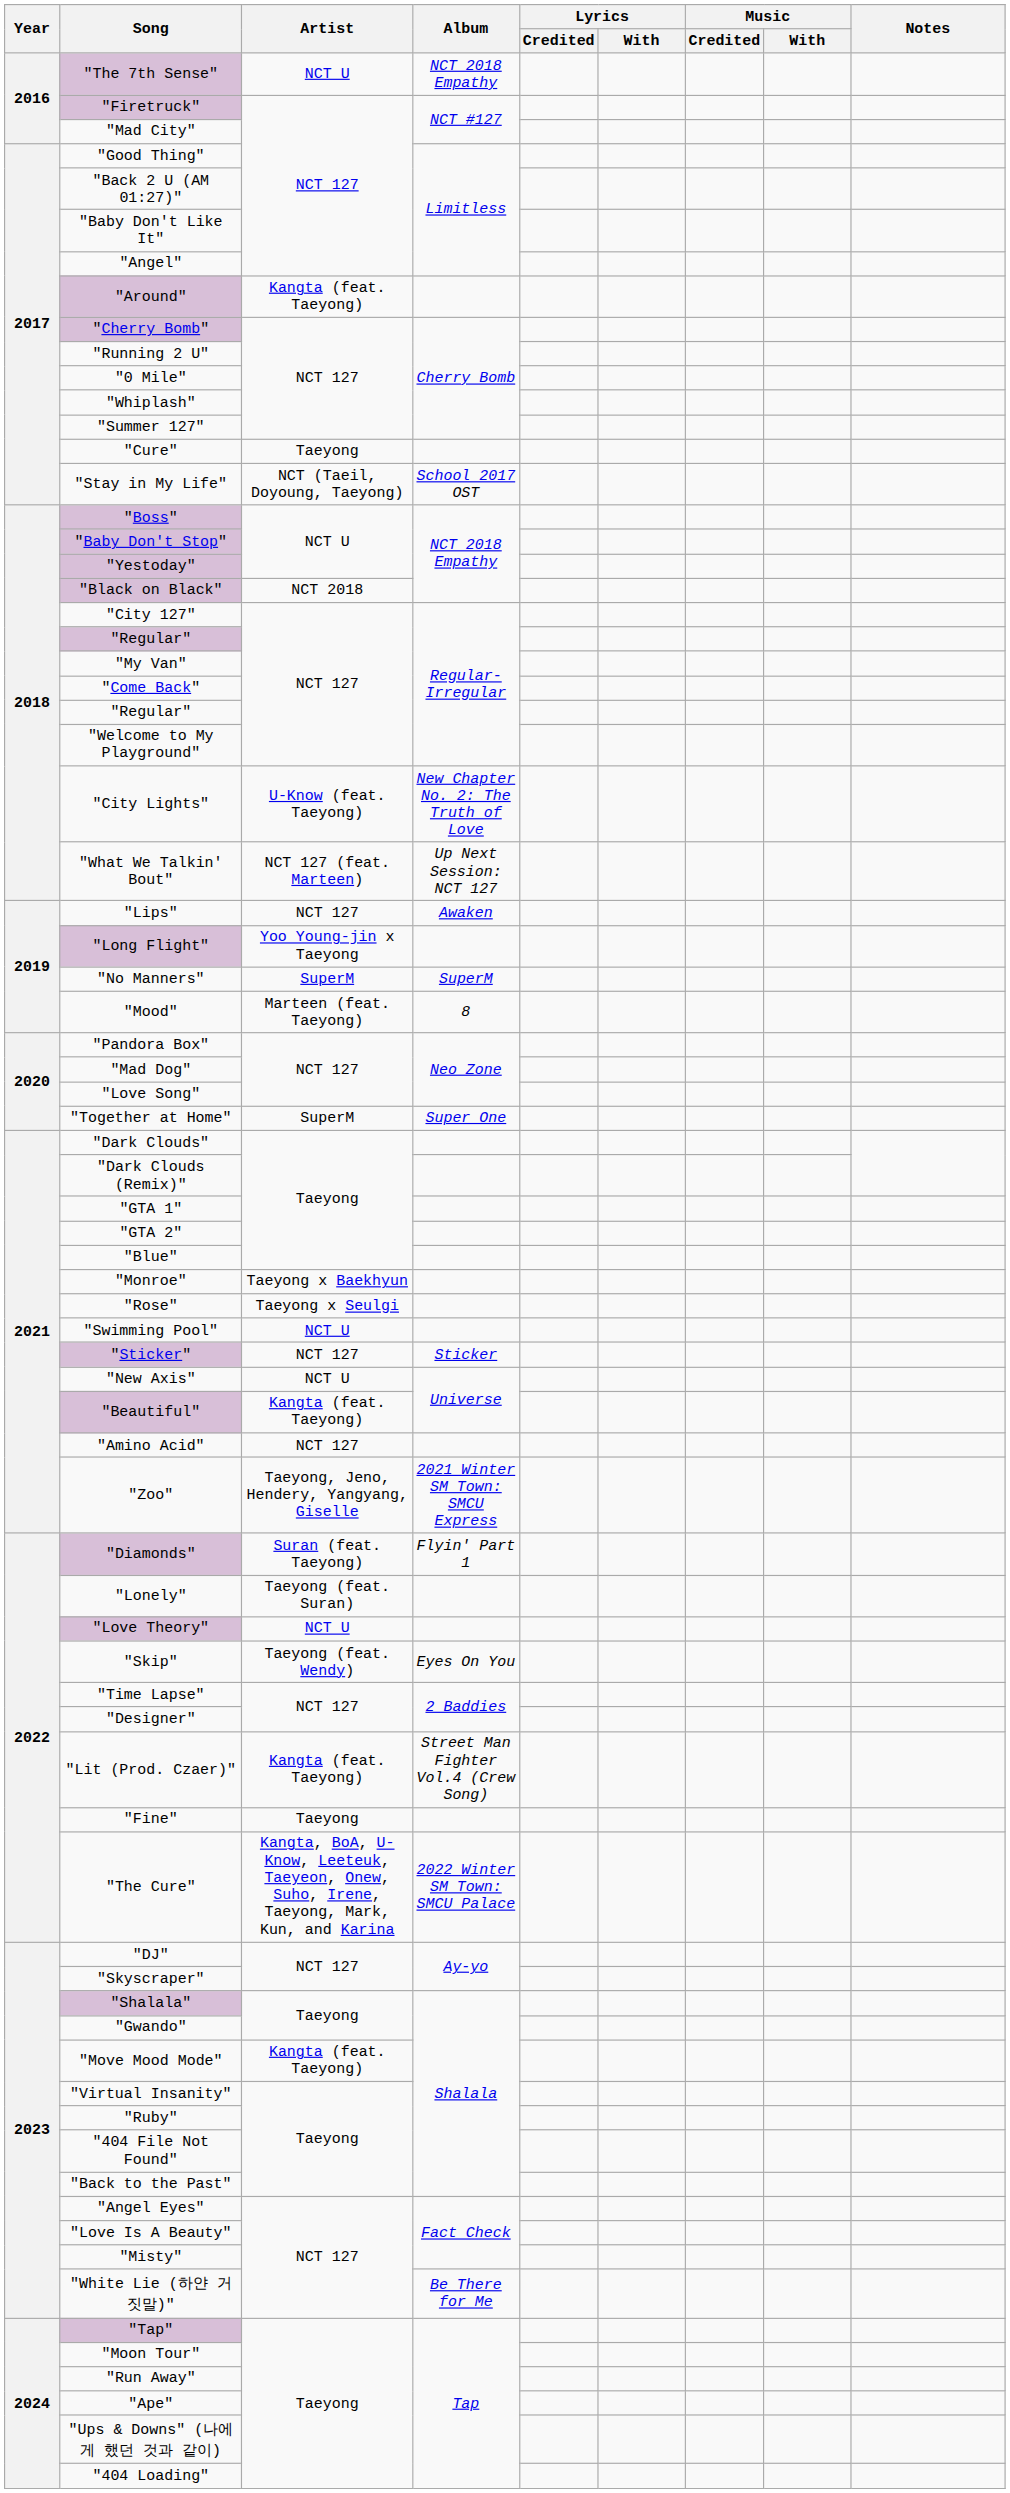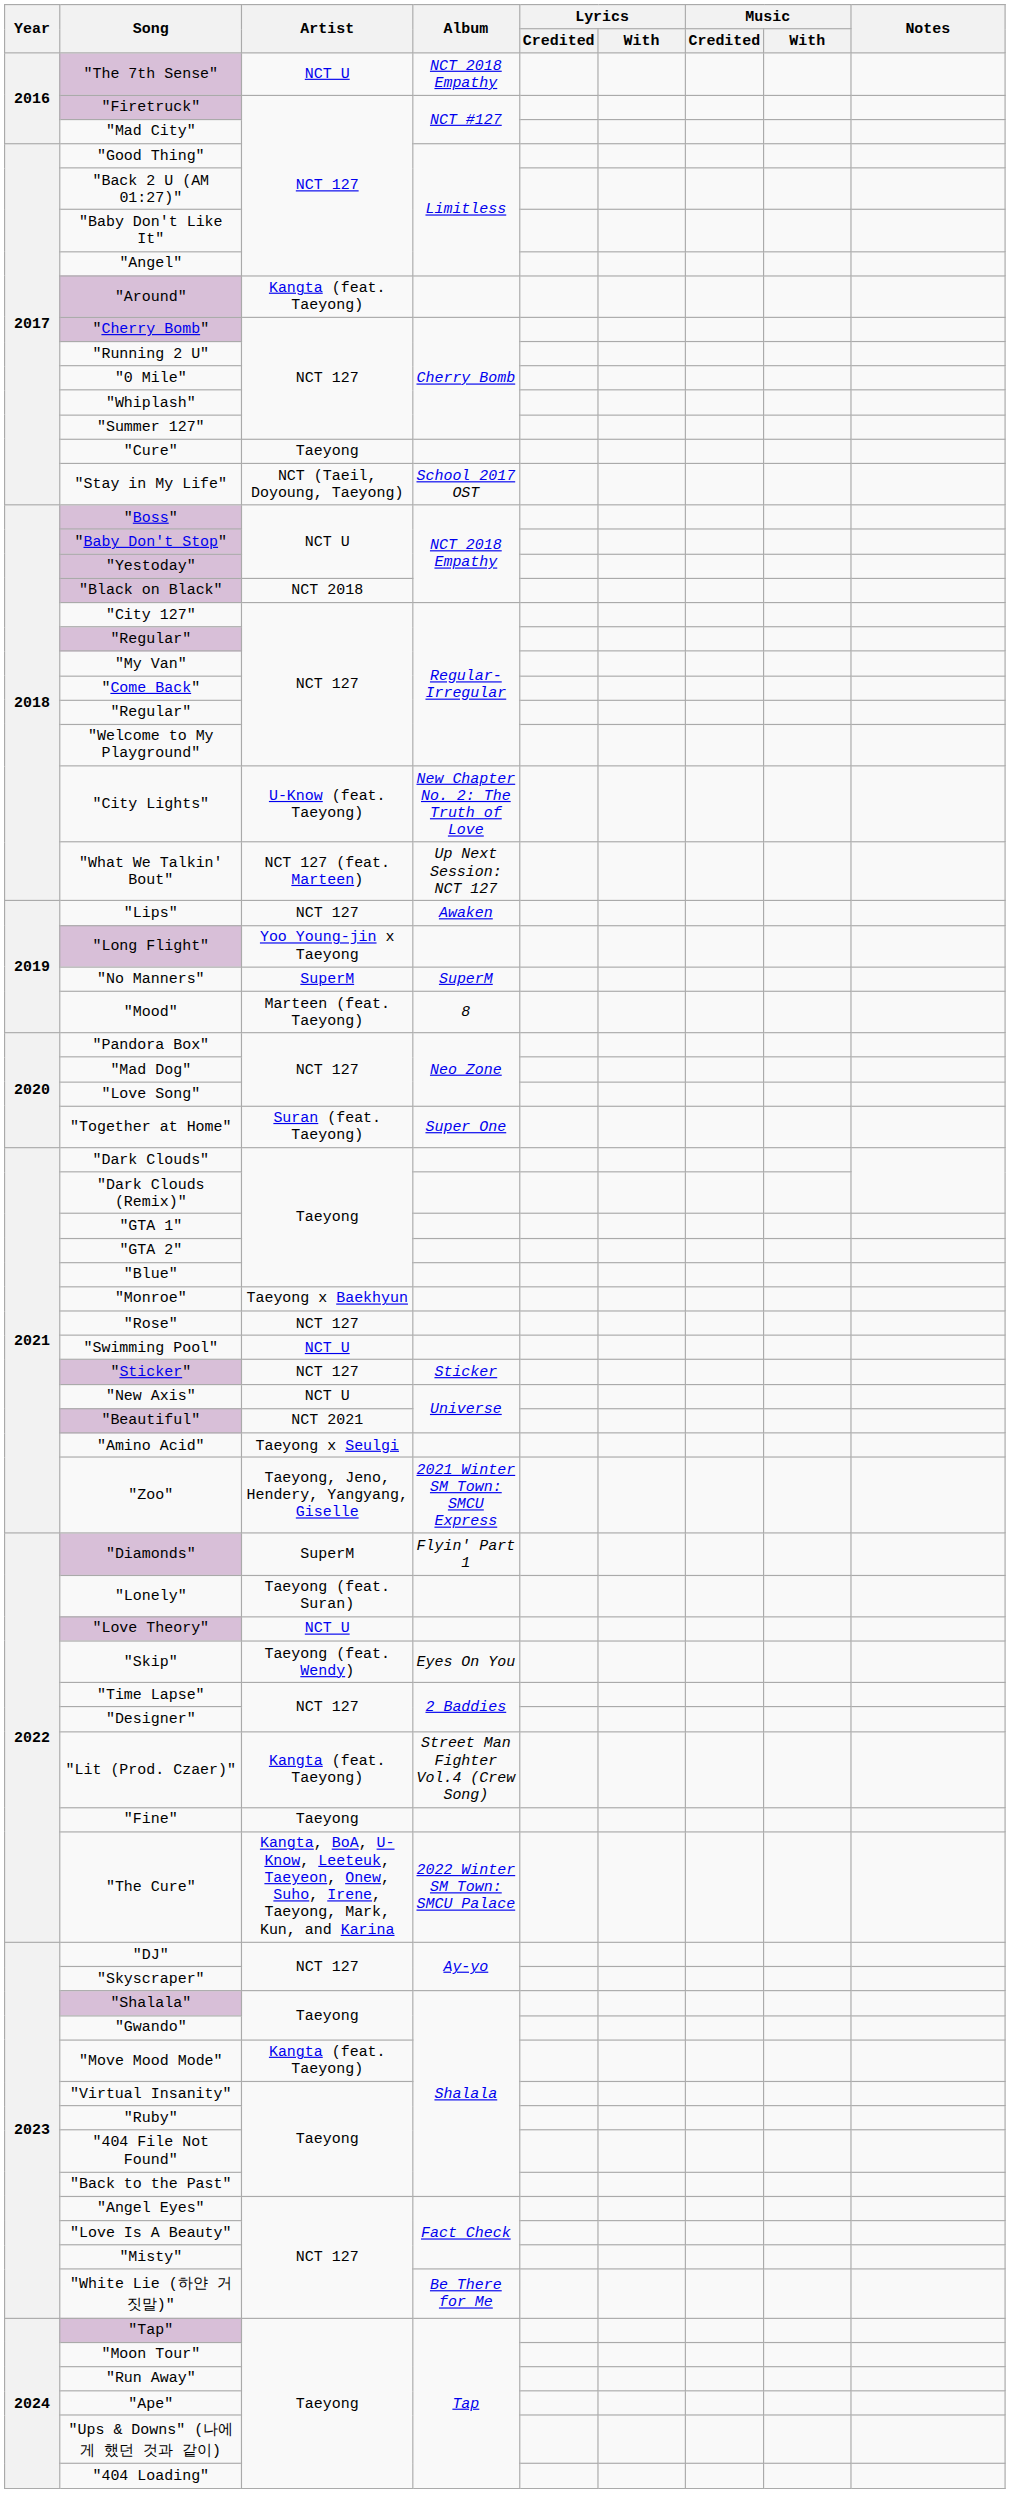 <table class="wikitable plainrowheaders sortable" style="text-align:center">
 <tr>
 <th rowspan="2" width=50px>Year</th>
 <th rowspan="2" width=200px>Song</th>
 <th rowspan="2" width=200px>Artist</th>
 <th rowspan="2" width=100px>Album</th>
 <th colspan="2">Lyrics</th>
 <th colspan="2">Music</th>
 <th rowspan="2" width=200px class="unsortable">Notes</th>
 </tr>
 <tr>
 <th width=50px>Credited</th>
 <th width=100px class="unsortable">With</th>
 <th width=50px>Credited</th>
 <th width=100px class="unsortable">With</th>
 </tr>
 <tr>
 <th scope="row" rowspan="3">2016</th>
 <td style="background-color:#D8BFD8">"The 7th Sense" </td>
 <td><a href='#'>NCT U</a></td>
 <td><em><a href='#'>NCT 2018 Empathy</a></em></td>
 <td></td>
 <td></td>
 <td></td>
 <td></td>
 <td></td>
 </tr>
 <tr>
 <td style="background-color:#D8BFD8">"Firetruck" </td>
 <td rowspan="6"><a href='#'>NCT 127</a></td>
 <td rowspan="2"><a href='#'><em>NCT #127</em></a></td>
 <td></td>
 <td></td>
 <td></td>
 <td></td>
 <td></td>
 </tr>
 <tr>
 <td>"Mad City"</td>
 <td></td>
 <td></td>
 <td></td>
 <td></td>
 <td></td>
 </tr>
 <tr>
 <th scope="row" rowspan="12">2017</th>
 <td>"Good Thing"</td>
 <td rowspan="4"><a href='#'><em>Limitless</em></a></td>
 <td></td>
 <td></td>
 <td></td>
 <td></td>
 <td></td>
 </tr>
 <tr>
 <td>"Back 2 U (AM 01:27)"</td>
 <td></td>
 <td></td>
 <td></td>
 <td></td>
 <td></td>
 </tr>
 <tr>
 <td>"Baby Don't Like It"</td>
 <td></td>
 <td></td>
 <td></td>
 <td></td>
 <td></td>
 </tr>
 <tr>
 <td>"Angel"</td>
 <td></td>
 <td></td>
 <td></td>
 <td></td>
 <td></td>
 </tr>
 <tr>
 <td style="background-color:#D8BFD8">"Around" </td>
 <td><a href='#'>Kangta</a> (feat. Taeyong)</td>
 <td></td>
 <td></td>
 <td></td>
 <td></td>
 <td></td>
 <td></td>
 </tr>
 <tr>
 <td style="background-color:#D8BFD8">"<a href='#'>Cherry Bomb</a>" </td>
 <td rowspan="5">NCT 127</td>
 <td rowspan="5"><em><a href='#'>Cherry Bomb</a></em></td>
 <td></td>
 <td></td>
 <td></td>
 <td></td>
 <td></td>
 </tr>
 <tr>
 <td>"Running 2 U"</td>
 <td></td>
 <td></td>
 <td></td>
 <td></td>
 <td></td>
 </tr>
 <tr>
 <td>"0 Mile"</td>
 <td></td>
 <td></td>
 <td></td>
 <td></td>
 <td></td>
 </tr>
 <tr>
 <td>"Whiplash"</td>
 <td></td>
 <td></td>
 <td></td>
 <td></td>
 <td></td>
 </tr>
 <tr>
 <td>"Summer 127"</td>
 <td></td>
 <td></td>
 <td></td>
 <td></td>
 <td></td>
 </tr>
 <tr>
 <td>"Cure"</td>
 <td>Taeyong</td>
 <td></td>
 <td></td>
 <td></td>
 <td></td>
 <td></td>
 <td></td>
 </tr>
 <tr>
 <td>"Stay in My Life"</td>
 <td>NCT (Taeil, Doyoung, Taeyong)</td>
 <td><em><a href='#'>School 2017</a> OST</em></td>
 <td></td>
 <td></td>
 <td></td>
 <td></td>
 <td></td>
 </tr>
 <tr>
 <th scope="row" rowspan="12">2018</th>
 <td style="background-color:#D8BFD8">"<a href='#'>Boss</a>" </td>
 <td rowspan="3">NCT U</td>
 <td rowspan="4"><em><a href='#'>NCT 2018 Empathy</a></em></td>
 <td></td>
 <td></td>
 <td></td>
 <td></td>
 <td></td>
 </tr>
 <tr>
 <td style="background-color:#D8BFD8">"<a href='#'>Baby Don't Stop</a>" </td>
 <td></td>
 <td></td>
 <td></td>
 <td></td>
 <td></td>
 </tr>
 <tr>
 <td style="background-color:#D8BFD8">"Yestoday" </td>
 <td></td>
 <td></td>
 <td></td>
 <td></td>
 <td></td>
 </tr>
 <tr>
 <td style="background-color:#D8BFD8">"Black on Black" </td>
 <td>NCT 2018</td>
 <td></td>
 <td></td>
 <td></td>
 <td></td>
 <td></td>
 </tr>
 <tr>
 <td>"City 127"</td>
 <td rowspan="6">NCT 127</td>
 <td rowspan="6"><em><a href='#'>Regular-Irregular</a></em></td>
 <td></td>
 <td></td>
 <td></td>
 <td></td>
 <td></td>
 </tr>
 <tr>
 <td style="background-color:#D8BFD8">"Regular" </td>
 <td></td>
 <td></td>
 <td></td>
 <td></td>
 <td></td>
 </tr>
 <tr>
 <td>"My Van"</td>
 <td></td>
 <td></td>
 <td></td>
 <td></td>
 <td></td>
 </tr>
 <tr>
 <td>"<a href='#'>Come Back</a>"</td>
 <td></td>
 <td></td>
 <td></td>
 <td></td>
 <td></td>
 </tr>
 <tr>
 <td>"Regular" </td>
 <td></td>
 <td></td>
 <td></td>
 <td></td>
 <td></td>
 </tr>
 <tr>
 <td>"Welcome to My Playground"</td>
 <td></td>
 <td></td>
 <td></td>
 <td></td>
 <td></td>
 </tr>
 <tr>
 <td>"City Lights"</td>
 <td><a href='#'>U-Know</a> (feat. Taeyong)</td>
 <td><em><a href='#'>New Chapter No. 2: The Truth of Love</a></em></td>
 <td></td>
 <td></td>
 <td></td>
 <td></td>
 <td></td>
 </tr>
 <tr>
 <td>"What We Talkin' Bout"</td>
 <td>NCT 127 (feat. <a href='#'>Marteen</a>)</td>
 <td><em>Up Next Session: NCT 127</em></td>
 <td></td>
 <td></td>
 <td></td>
 <td></td>
 <td></td>
 </tr>
 <tr>
 <th scope="row" rowspan="4">2019</th>
 <td>"Lips"</td>
 <td>NCT 127</td>
 <td><em><a href='#'>Awaken</a></em></td>
 <td></td>
 <td></td>
 <td></td>
 <td></td>
 <td></td>
 </tr>
 <tr>
 <td style="background-color:#D8BFD8">"Long Flight" </td>
 <td><a href='#'>Yoo Young-jin</a> x Taeyong</td>
 <td></td>
 <td></td>
 <td></td>
 <td></td>
 <td></td>
 <td></td>
 </tr>
 <tr>
 <td>"No Manners"</td>
 <td><a href='#'>SuperM</a></td>
 <td><em><a href='#'>SuperM</a></em></td>
 <td></td>
 <td></td>
 <td></td>
 <td></td>
 <td></td>
 </tr>
 <tr>
 <td>"Mood"</td>
 <td>Marteen (feat. Taeyong)</td>
 <td><em>8</em></td>
 <td></td>
 <td></td>
 <td></td>
 <td></td>
 <td></td>
 </tr>
 <tr>
 <th scope="row" rowspan="4">2020</th>
 <td>"Pandora Box"</td>
 <td rowspan="3">NCT 127</td>
 <td rowspan="3"><em><a href='#'>Neo Zone</a></em></td>
 <td></td>
 <td></td>
 <td></td>
 <td></td>
 <td></td>
 </tr>
 <tr>
 <td>"Mad Dog"</td>
 <td></td>
 <td></td>
 <td></td>
 <td></td>
 <td></td>
 </tr>
 <tr>
 <td>"Love Song"</td>
 <td></td>
 <td></td>
 <td></td>
 <td></td>
 <td></td>
 </tr>
 <tr>
 <td>"Together at Home"</td>
-<td>SuperM</td>
+<td><a href='#'>Suran</a> (feat. Taeyong)</td>
 <td><em><a href='#'>Super One</a></em></td>
 <td></td>
 <td></td>
 <td></td>
 <td></td>
 <td></td>
 </tr>
 <tr>
 <th scope="row" rowspan="13">2021</th>
 <td>"Dark Clouds"</td>
 <td rowspan="5">Taeyong</td>
 <td></td>
 <td></td>
 <td></td>
 <td></td>
 <td></td>
 <td rowspan="2"></td>
 </tr>
 <tr>
 <td>"Dark Clouds (Remix)"</td>
 <td></td>
 <td></td>
 <td></td>
 <td></td>
 <td></td>
 </tr>
 <tr>
 <td>"GTA 1"</td>
 <td></td>
 <td></td>
 <td></td>
 <td></td>
 <td></td>
 <td></td>
 </tr>
 <tr>
 <td>"GTA 2"</td>
 <td></td>
 <td></td>
 <td></td>
 <td></td>
 <td></td>
 <td></td>
 </tr>
 <tr>
 <td>"Blue"</td>
 <td></td>
 <td></td>
 <td></td>
 <td></td>
 <td></td>
 <td></td>
 </tr>
 <tr>
 <td>"Monroe"</td>
 <td>Taeyong x <a href='#'>Baekhyun</a></td>
 <td></td>
 <td></td>
 <td></td>
 <td></td>
 <td></td>
 <td></td>
 </tr>
 <tr>
 <td>"Rose"</td>
-<td>Taeyong x <a href='#'>Seulgi</a></td>
+<td>NCT 127</td>
 <td></td>
 <td></td>
 <td></td>
 <td></td>
 <td></td>
 <td></td>
 </tr>
 <tr>
 <td>"Swimming Pool"</td>
 <td><a href='#'>NCT U</a></td>
 <td></td>
 <td></td>
 <td></td>
 <td></td>
 <td></td>
 <td></td>
 </tr>
 <tr>
 <td style="background-color:#D8BFD8">"<a href='#'>Sticker</a>" </td>
 <td>NCT 127</td>
 <td><em><a href='#'>Sticker</a></em></td>
 <td></td>
 <td></td>
 <td></td>
 <td></td>
 <td></td>
 </tr>
 <tr>
 <td>"New Axis"</td>
 <td>NCT U</td>
 <td rowspan="2"><em><a href='#'>Universe</a></em></td>
 <td></td>
 <td></td>
 <td></td>
 <td></td>
 <td></td>
 </tr>
 <tr>
 <td style="background-color:#D8BFD8">"Beautiful" </td>
-<td><a href='#'>Kangta</a> (feat. Taeyong)</td>
+<td>NCT 2021</td>
 <td></td>
 <td></td>
 <td></td>
 <td></td>
 <td></td>
 </tr>
 <tr>
 <td>"Amino Acid"</td>
-<td>NCT 127</td>
+<td>Taeyong x <a href='#'>Seulgi</a></td>
 <td></td>
 <td></td>
 <td></td>
 <td></td>
 <td></td>
 <td></td>
 </tr>
 <tr>
 <td>"Zoo"</td>
 <td>Taeyong, Jeno, Hendery, Yangyang, <a href='#'>Giselle</a></td>
 <td><em><a href='#'>2021 Winter SM Town: SMCU Express</a></em></td>
 <td></td>
 <td></td>
 <td></td>
 <td></td>
 <td></td>
 </tr>
 <tr>
 <th scope="row" rowspan="9">2022</th>
 <td style="background-color:#D8BFD8">"Diamonds" </td>
-<td><a href='#'>Suran</a> (feat. Taeyong)</td>
+<td>SuperM</td>
 <td><em>Flyin' Part 1</em></td>
 <td></td>
 <td></td>
 <td></td>
 <td></td>
 <td></td>
 </tr>
 <tr>
 <td>"Lonely"</td>
 <td>Taeyong (feat. Suran)</td>
 <td></td>
 <td></td>
 <td></td>
 <td></td>
 <td></td>
 <td></td>
 </tr>
 <tr>
 <td style="background-color:#D8BFD8">"Love Theory" </td>
 <td><a href='#'>NCT U</a></td>
 <td></td>
 <td></td>
 <td></td>
 <td></td>
 <td></td>
 <td></td>
 </tr>
 <tr>
 <td>"Skip"</td>
 <td>Taeyong (feat. <a href='#'>Wendy</a>)</td>
 <td><em>Eyes On You</em></td>
 <td></td>
 <td></td>
 <td></td>
 <td></td>
 <td></td>
 </tr>
 <tr>
 <td>"Time Lapse"</td>
 <td rowspan="2">NCT 127</td>
 <td rowspan="2"><em><a href='#'>2 Baddies</a></em></td>
 <td></td>
 <td></td>
 <td></td>
 <td></td>
 <td></td>
 </tr>
 <tr>
 <td>"Designer"</td>
 <td></td>
 <td></td>
 <td></td>
 <td></td>
 <td></td>
 </tr>
 <tr>
 <td>"Lit (Prod. Czaer)"</td>
 <td><a href='#'>Kangta</a> (feat. Taeyong)</td>
 <td><em>Street Man Fighter Vol.4 (Crew Song)</em></td>
 <td></td>
 <td></td>
 <td></td>
 <td></td>
 <td></td>
 </tr>
 <tr>
 <td>"Fine"</td>
 <td>Taeyong</td>
 <td></td>
 <td></td>
 <td></td>
 <td></td>
 <td></td>
 <td></td>
 </tr>
 <tr>
 <td>"The Cure"</td>
 <td><a href='#'>Kangta</a>, <a href='#'>BoA</a>, <a href='#'>U-Know</a>, <a href='#'>Leeteuk</a>, <a href='#'>Taeyeon</a>, <a href='#'>Onew</a>, <a href='#'>Suho</a>, <a href='#'>Irene</a>, Taeyong, Mark, Kun, and <a href='#'>Karina</a></td>
 <td><em><a href='#'>2022 Winter SM Town: SMCU Palace</a></em></td>
 <td></td>
 <td></td>
 <td></td>
 <td></td>
 <td></td>
 </tr>
 <tr>
 <th scope="row" rowspan="13">2023</th>
 <td>"DJ"</td>
 <td rowspan="2">NCT 127</td>
 <td rowspan="2"><em><a href='#'>Ay-yo</a></em></td>
 <td></td>
 <td></td>
 <td></td>
 <td></td>
 <td></td>
 </tr>
 <tr>
 <td>"Skyscraper"</td>
 <td></td>
 <td></td>
 <td></td>
 <td></td>
 <td></td>
 </tr>
 <tr>
 <td style="background-color:#D8BFD8">"Shalala" </td>
 <td rowspan="2">Taeyong</td>
 <td rowspan="7"><em><a href='#'>Shalala</a></em></td>
 <td></td>
 <td></td>
 <td></td>
 <td></td>
 <td></td>
 </tr>
 <tr>
 <td>"Gwando"</td>
 <td></td>
 <td></td>
 <td></td>
 <td></td>
 <td></td>
 </tr>
 <tr>
 <td>"Move Mood Mode"</td>
 <td><a href='#'>Kangta</a> (feat. Taeyong)</td>
 <td></td>
 <td></td>
 <td></td>
 <td></td>
 <td></td>
 </tr>
 <tr>
 <td>"Virtual Insanity"</td>
 <td rowspan="4">Taeyong</td>
 <td></td>
 <td></td>
 <td></td>
 <td></td>
 <td></td>
 </tr>
 <tr>
 <td>"Ruby"</td>
 <td></td>
 <td></td>
 <td></td>
 <td></td>
 <td></td>
 </tr>
 <tr>
 <td>"404 File Not Found"</td>
 <td></td>
 <td></td>
 <td></td>
 <td></td>
 <td></td>
 </tr>
 <tr>
 <td>"Back to the Past"</td>
 <td></td>
 <td></td>
 <td></td>
 <td></td>
 <td></td>
 </tr>
 <tr>
 <td>"Angel Eyes"</td>
 <td rowspan="4">NCT 127</td>
 <td rowspan="3"><em><a href='#'>Fact Check</a></em></td>
 <td></td>
 <td></td>
 <td></td>
 <td></td>
 <td></td>
 </tr>
 <tr>
 <td>"Love Is A Beauty"</td>
 <td></td>
 <td></td>
 <td></td>
 <td></td>
 <td></td>
 </tr>
 <tr>
 <td>"Misty"</td>
 <td></td>
 <td></td>
 <td></td>
 <td></td>
 <td></td>
 </tr>
 <tr>
 <td>"White Lie (하얀 거짓말)"</td>
 <td><em><a href='#'>Be There for Me</a></em></td>
 <td></td>
 <td></td>
 <td></td>
 <td></td>
 <td></td>
 </tr>
 <tr>
 <th scope="row" rowspan="6">2024</th>
 <td style="background-color:#D8BFD8">"Tap" </td>
 <td rowspan="6">Taeyong</td>
 <td rowspan="6"><em><a href='#'>Tap</a></em></td>
 <td></td>
 <td></td>
 <td></td>
 <td></td>
 <td></td>
 </tr>
 <tr>
 <td>"Moon Tour"</td>
 <td></td>
 <td></td>
 <td></td>
 <td></td>
 <td></td>
 </tr>
 <tr>
 <td>"Run Away"</td>
 <td></td>
 <td></td>
 <td></td>
 <td></td>
 <td></td>
 </tr>
 <tr>
 <td>"Ape"</td>
 <td></td>
 <td></td>
 <td></td>
 <td></td>
 <td></td>
 </tr>
 <tr>
 <td>"Ups & Downs" (나에게 했던 것과 같이)</td>
 <td></td>
 <td></td>
 <td></td>
 <td></td>
 <td></td>
 </tr>
 <tr>
 <td>"404 Loading"</td>
 <td></td>
 <td></td>
 <td></td>
 <td></td>
 <td></td>
 </tr>
 </table>
